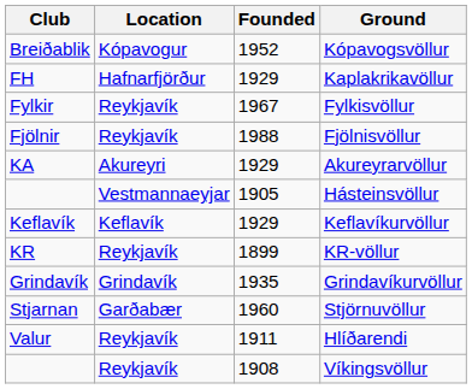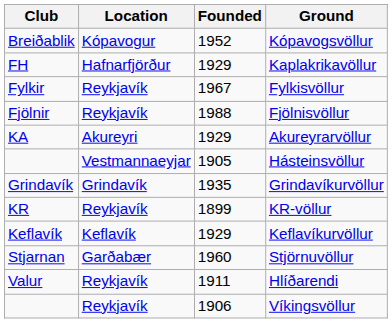 <table class="wikitable sortable">
 <tr>
 <th>Club</th>
 <th>Location</th>
 <th>Founded</th>
 <th>Ground</th>
 </tr>
 <tr>
 <td><a href='#'>Breiðablik</a></td>
 <td><a href='#'>Kópavogur</a></td>
 <td>1952</td>
 <td><a href='#'>Kópavogsvöllur</a></td>
 </tr>
 <tr>
 <td><a href='#'>FH</a></td>
 <td><a href='#'>Hafnarfjörður</a></td>
 <td>1929</td>
 <td><a href='#'>Kaplakrikavöllur</a></td>
 </tr>
 <tr>
 <td><a href='#'>Fylkir</a></td>
 <td><a href='#'>Reykjavík</a></td>
 <td>1967</td>
 <td><a href='#'>Fylkisvöllur</a></td>
 </tr>
 <tr>
 <td><a href='#'>Fjölnir</a></td>
 <td><a href='#'>Reykjavík</a></td>
 <td>1988</td>
 <td><a href='#'>Fjölnisvöllur</a></td>
 </tr>
 <tr>
 <td><a href='#'>KA</a></td>
 <td><a href='#'>Akureyri</a></td>
 <td>1929</td>
 <td><a href='#'>Akureyrarvöllur</a></td>
 </tr>
 <tr>
 <td></td>
 <td><a href='#'>Vestmannaeyjar</a></td>
 <td>1905</td>
 <td><a href='#'>Hásteinsvöllur</a></td>
 </tr>
 <tr>
-<td><a href='#'>Keflavík</a></td>
-<td><a href='#'>Keflavík</a></td>
-<td>1929</td>
-<td><a href='#'>Keflavíkurvöllur</a></td>
+<td><a href='#'>Grindavík</a></td>
+<td><a href='#'>Grindavík</a></td>
+<td>1935</td>
+<td><a href='#'>Grindavíkurvöllur</a></td>
 </tr>
 <tr>
 <td><a href='#'>KR</a></td>
 <td><a href='#'>Reykjavík</a></td>
 <td>1899</td>
 <td><a href='#'>KR-völlur</a></td>
 </tr>
 <tr>
-<td><a href='#'>Grindavík</a></td>
-<td><a href='#'>Grindavík</a></td>
-<td>1935</td>
-<td><a href='#'>Grindavíkurvöllur</a></td>
+<td><a href='#'>Keflavík</a></td>
+<td><a href='#'>Keflavík</a></td>
+<td>1929</td>
+<td><a href='#'>Keflavíkurvöllur</a></td>
 </tr>
 <tr>
 <td><a href='#'>Stjarnan</a></td>
 <td><a href='#'>Garðabær</a></td>
 <td>1960</td>
 <td><a href='#'>Stjörnuvöllur</a></td>
 </tr>
 <tr>
 <td><a href='#'>Valur</a></td>
 <td><a href='#'>Reykjavík</a></td>
 <td>1911</td>
 <td><a href='#'>Hlíðarendi</a></td>
 </tr>
 <tr>
 <td></td>
 <td><a href='#'>Reykjavík</a></td>
-<td>1908</td>
+<td>1906</td>
 <td><a href='#'>Víkingsvöllur</a></td>
 </tr>
 </table>
